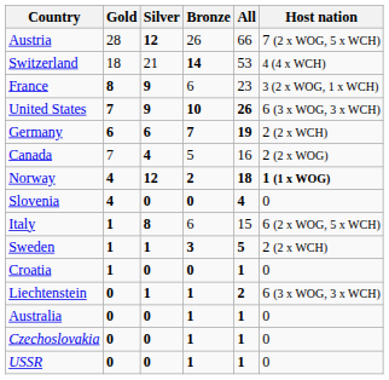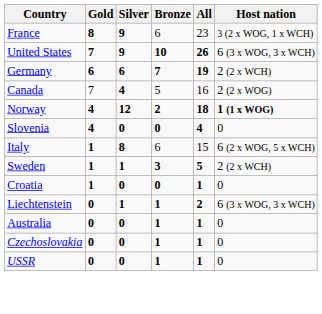 <table class="wikitable">
 <tr>
 <th>Country</th>
 <th>Gold</th>
 <th>Silver</th>
 <th>Bronze</th>
 <th>All</th>
 <th>Host nation</th>
-</tr>
-<tr>
-<td> <a href='#'>Austria</a></td>
-<td>28</td>
-<td><strong>12</strong></td>
-<td>26</td>
-<td>66</td>
-<td>7 <small>(2 x WOG, 5 x WCH)</small></td>
-</tr>
-<tr>
-<td> <a href='#'>Switzerland</a></td>
-<td>18</td>
-<td>21</td>
-<td><strong>14</strong></td>
-<td>53</td>
-<td><small>4 (4 x WCH)</small></td>
 </tr>
 <tr>
 <td> <a href='#'>France</a></td>
 <td><strong>8</strong></td>
 <td><strong>9</strong></td>
 <td>6</td>
 <td>23</td>
 <td><small>3 (2 x WOG, 1 x WCH)</small></td>
 </tr>
 <tr>
 <td> <a href='#'>United States</a></td>
 <td><strong>7</strong></td>
 <td><strong>9</strong></td>
 <td><strong>10</strong></td>
 <td><strong>26</strong></td>
 <td>6 <small>(3 x WOG, 3 x WCH)</small></td>
 </tr>
 <tr>
 <td> <a href='#'>Germany</a></td>
 <td><strong>6</strong></td>
 <td><strong>6</strong></td>
 <td><strong>7</strong></td>
 <td><strong>19</strong></td>
 <td>2 <small>(2 x WCH)</small></td>
 </tr>
 <tr>
 <td> <a href='#'>Canada</a></td>
 <td>7</td>
 <td><strong>4</strong></td>
 <td>5</td>
 <td>16</td>
 <td>2 <small>(2 x WOG)</small></td>
 </tr>
 <tr>
 <td> <a href='#'>Norway</a></td>
 <td><strong>4</strong></td>
 <td><strong>12</strong></td>
 <td><strong>2</strong></td>
 <td><strong>18</strong></td>
 <td><strong>1 <small>(1 x WOG)</small></strong></td>
 </tr>
 <tr>
 <td> <a href='#'>Slovenia</a></td>
 <td><strong>4</strong></td>
 <td><strong>0</strong></td>
 <td><strong>0</strong></td>
 <td><strong>4</strong></td>
 <td>0</td>
 </tr>
 <tr>
 <td> <a href='#'>Italy</a></td>
 <td><strong>1</strong></td>
 <td><strong>8</strong></td>
 <td>6</td>
 <td>15</td>
 <td>6 <small>(2 x WOG, 5 x WCH)</small></td>
 </tr>
 <tr>
 <td> <a href='#'>Sweden</a></td>
 <td><strong>1</strong></td>
 <td><strong>1</strong></td>
 <td><strong>3</strong></td>
 <td><strong>5</strong></td>
 <td>2 <small>(2 x WCH)</small></td>
 </tr>
 <tr>
 <td><small></small> <a href='#'>Croatia</a></td>
 <td><strong>1</strong></td>
 <td><strong>0</strong></td>
 <td><strong>0</strong></td>
 <td><strong>1</strong></td>
 <td>0</td>
 </tr>
 <tr>
 <td><small></small> <a href='#'>Liechtenstein</a></td>
 <td><strong>0</strong></td>
 <td><strong>1</strong></td>
 <td><strong>1</strong></td>
 <td><strong>2</strong></td>
 <td>6 <small>(3 x WOG, 3 x WCH)</small></td>
 </tr>
 <tr>
 <td><small></small> <a href='#'>Australia</a></td>
 <td><strong>0</strong></td>
 <td><strong>0</strong></td>
 <td><strong>1</strong></td>
 <td><strong>1</strong></td>
 <td>0</td>
 </tr>
 <tr>
 <td><small></small> <em><a href='#'>Czechoslovakia</a></em></td>
 <td><strong>0</strong></td>
 <td><strong>0</strong></td>
 <td><strong>1</strong></td>
 <td><strong>1</strong></td>
 <td>0</td>
 </tr>
 <tr>
 <td><small></small> <em><a href='#'>USSR</a></em></td>
 <td><strong>0</strong></td>
 <td><strong>0</strong></td>
 <td><strong>1</strong></td>
 <td><strong>1</strong></td>
 <td>0</td>
 </tr>
 </table>
